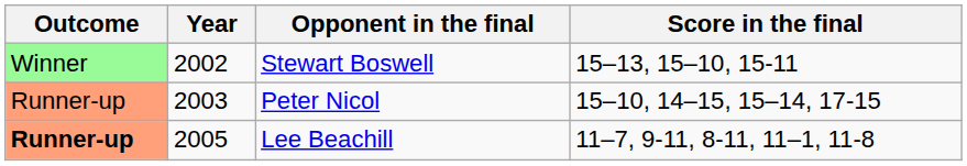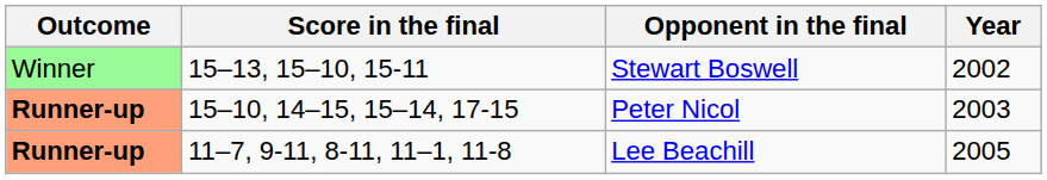 <table class="sortable wikitable">
 <tr>
 <th width="100">Outcome</th>
+<th width="250">Score in the final</th>
+<th width="200">Opponent in the final</th>
 <th width="50">Year</th>
-<th width="200">Opponent in the final</th>
-<th width="250">Score in the final</th>
 </tr>
 <tr>
 <td bgcolor="98FB98">Winner</td>
+<td>15–13, 15–10, 15-11</td>
+<td>   <a href='#'>Stewart Boswell</a></td>
 <td>2002</td>
-<td>   <a href='#'>Stewart Boswell</a></td>
-<td>15–13, 15–10, 15-11</td>
-</tr>
-<tr>
-<td bgcolor="ffa07a">Runner-up</td>
-<td>2003</td>
-<td>   <a href='#'>Peter Nicol</a></td>
-<td>15–10, 14–15, 15–14, 17-15</td>
 </tr>
 <tr>
 <td bgcolor="ffa07a"><strong>Runner-up</strong></td>
+<td>15–10, 14–15, 15–14, 17-15</td>
+<td>   <a href='#'>Peter Nicol</a></td>
+<td>2003</td>
+</tr>
+<tr>
+<td bgcolor="ffa07a"><strong>Runner-up</strong></td>
+<td>11–7, 9-11, 8-11, 11–1, 11-8</td>
+<td>   <a href='#'>Lee Beachill</a></td>
 <td>2005</td>
-<td>   <a href='#'>Lee Beachill</a></td>
-<td>11–7, 9-11, 8-11, 11–1, 11-8</td>
 </tr>
 </table>
